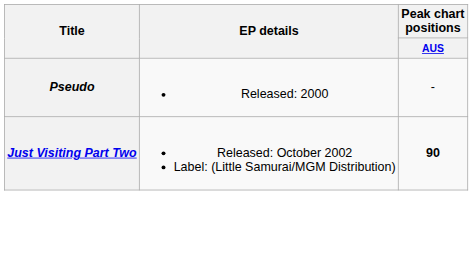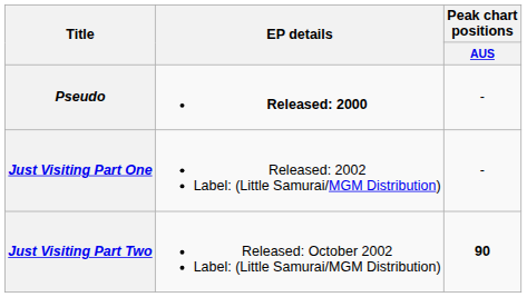 <table class="wikitable plainrowheaders" style="text-align:center;" border="1">
 <tr>
 <th scope="col" rowspan="2">Title</th>
 <th scope="col" rowspan="2">EP details</th>
 <th scope="col" colspan="1">Peak chart<br>positions</th>
 </tr>
 <tr>
 <th scope="col" style="text-align:center;"><small><a href='#'>AUS</a><br></small></th>
 </tr>
 <tr>
 <th scope="row"><em>Pseudo</em></th>
-<td><br><ul><li>Released: 2000</li></ul></td>
+<td><strong><br><ul><li>Released: 2000</li></ul></strong></td>
+<td align="center">-</td>
+</tr>
+<tr>
+<th scope="row"><em><a href='#'>Just Visiting Part One</a></em></th>
+<td><br><ul><li>Released: 2002</li><li>Label: (Little Samurai/<a href='#'>MGM Distribution</a>)</li></ul></td>
 <td align="center">-</td>
 </tr>
 <tr>
 <th scope="row"><em><a href='#'>Just Visiting Part Two</a></em></th>
 <td><br><ul><li>Released: October 2002</li><li>Label: (Little Samurai/MGM Distribution)</li></ul></td>
 <td align="center"><strong>90</strong></td>
 </tr>
 </table>
